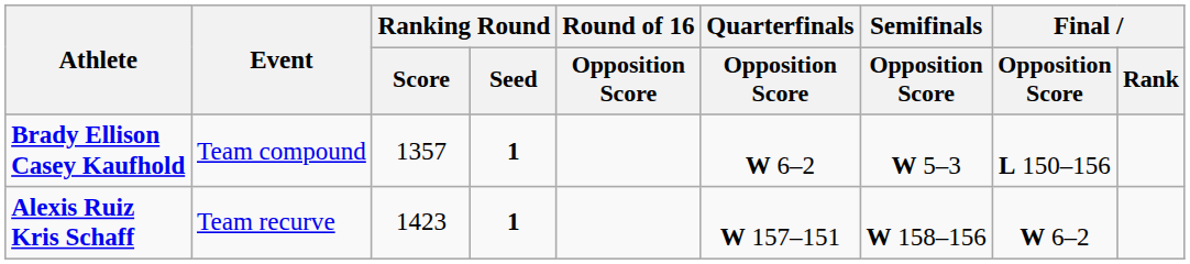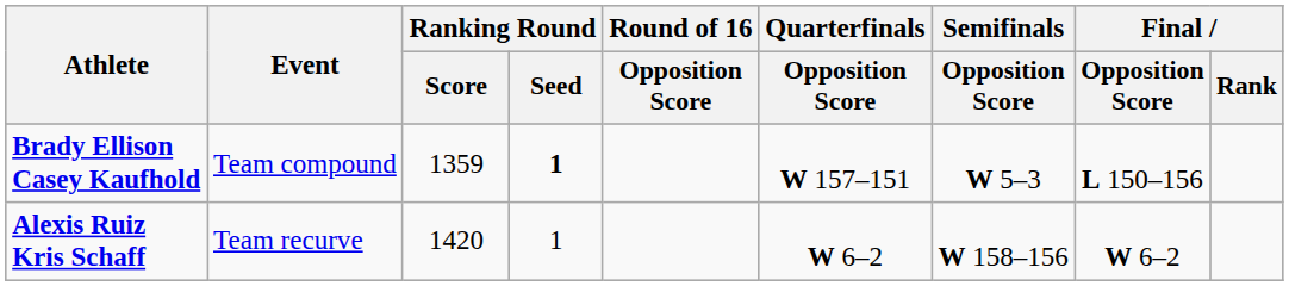 <table class=wikitable style=font-size:90%;text-align:center>
 <tr>
 <th rowspan=2>Athlete</th>
 <th rowspan=2>Event</th>
 <th colspan=2>Ranking Round</th>
 <th>Round of 16</th>
 <th>Quarterfinals</th>
 <th>Semifinals</th>
 <th colspan=2>Final / </th>
 </tr>
 <tr style=font-size:95%>
 <th>Score</th>
 <th>Seed</th>
 <th>Opposition<br>Score</th>
 <th>Opposition<br>Score</th>
 <th>Opposition<br>Score</th>
 <th>Opposition<br>Score</th>
 <th>Rank</th>
 </tr>
 <tr>
 <td align=left><strong><a href='#'>Brady Ellison</a><br><a href='#'>Casey Kaufhold</a></strong></td>
 <td align=left><a href='#'>Team compound</a></td>
-<td>1357</td>
+<td>1359</td>
 <td><strong>1</strong></td>
 <td></td>
-<td><br><strong>W</strong> 6–2</td>
+<td><br><strong>W</strong> 157–151</td>
 <td><br><strong>W</strong> 5–3</td>
 <td><br><strong>L</strong> 150–156</td>
 <td></td>
 </tr>
 <tr>
 <td align=left><strong><a href='#'>Alexis Ruiz</a><br><a href='#'>Kris Schaff</a></strong></td>
 <td align=left><a href='#'>Team recurve</a></td>
-<td>1423 <strong></strong></td>
-<td><strong>1</strong></td>
+<td>1420 <strong></strong></td>
+<td>1</td>
 <td></td>
-<td><br><strong>W</strong> 157–151</td>
+<td><br><strong>W</strong> 6–2</td>
 <td><br><strong>W</strong> 158–156</td>
 <td><br><strong>W</strong> 6–2</td>
 <td></td>
 </tr>
 </table>
